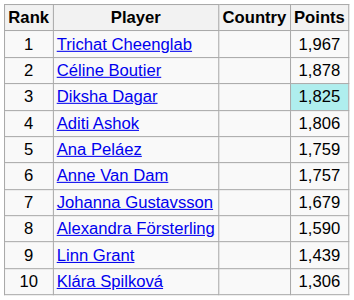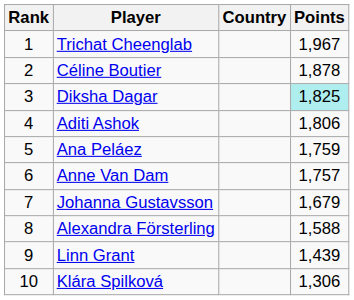 <table class="wikitable">
 <tr>
 <th>Rank</th>
 <th>Player</th>
 <th>Country</th>
 <th>Points</th>
 </tr>
 <tr>
 <td align=center>1</td>
 <td><a href='#'>Trichat Cheenglab</a></td>
 <td></td>
 <td align=center>1,967</td>
 </tr>
 <tr>
 <td align=center>2</td>
 <td><a href='#'>Céline Boutier</a></td>
 <td></td>
 <td align=center>1,878</td>
 </tr>
 <tr>
 <td align=center>3</td>
 <td><a href='#'>Diksha Dagar</a></td>
 <td></td>
 <td align=center style="background: paleturquoise;">1,825</td>
 </tr>
 <tr>
 <td align=center>4</td>
 <td><a href='#'>Aditi Ashok</a></td>
 <td></td>
 <td align=center>1,806</td>
 </tr>
 <tr>
 <td align=center>5</td>
 <td><a href='#'>Ana Peláez</a></td>
 <td></td>
 <td align=center>1,759</td>
 </tr>
 <tr>
 <td align=center>6</td>
 <td><a href='#'>Anne Van Dam</a></td>
 <td></td>
 <td align=center>1,757</td>
 </tr>
 <tr>
 <td align=center>7</td>
 <td><a href='#'>Johanna Gustavsson</a></td>
 <td></td>
 <td align=center>1,679</td>
 </tr>
 <tr>
 <td align=center>8</td>
 <td><a href='#'>Alexandra Försterling</a></td>
 <td></td>
-<td align=center>1,590</td>
+<td align=center>1,588</td>
 </tr>
 <tr>
 <td align=center>9</td>
 <td><a href='#'>Linn Grant</a></td>
 <td></td>
 <td align=center>1,439</td>
 </tr>
 <tr>
 <td align=center>10</td>
 <td><a href='#'>Klára Spilková</a></td>
 <td></td>
 <td align=center>1,306</td>
 </tr>
 </table>
